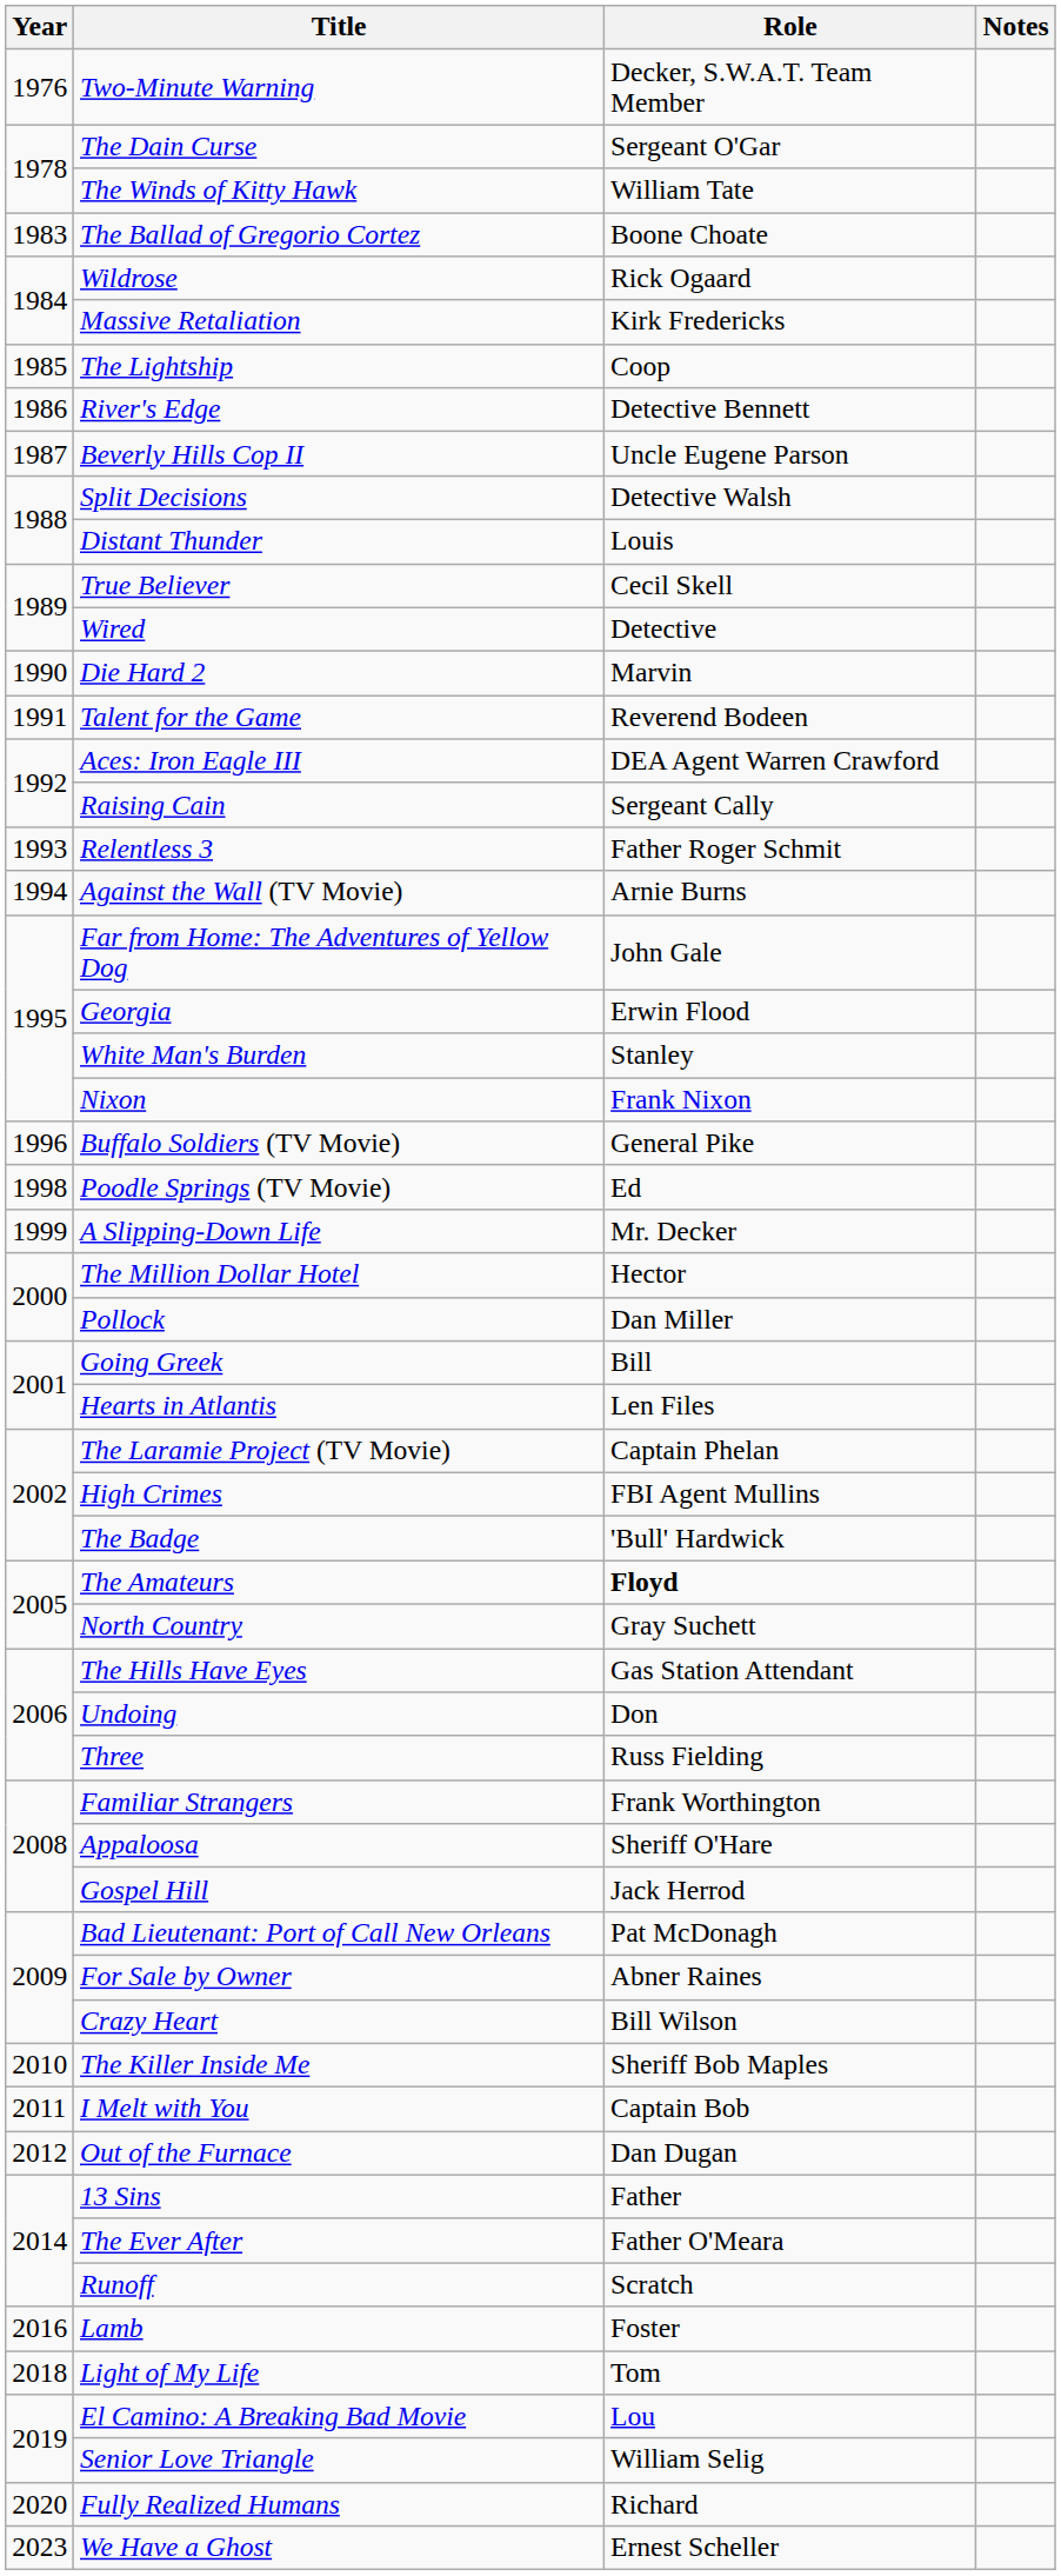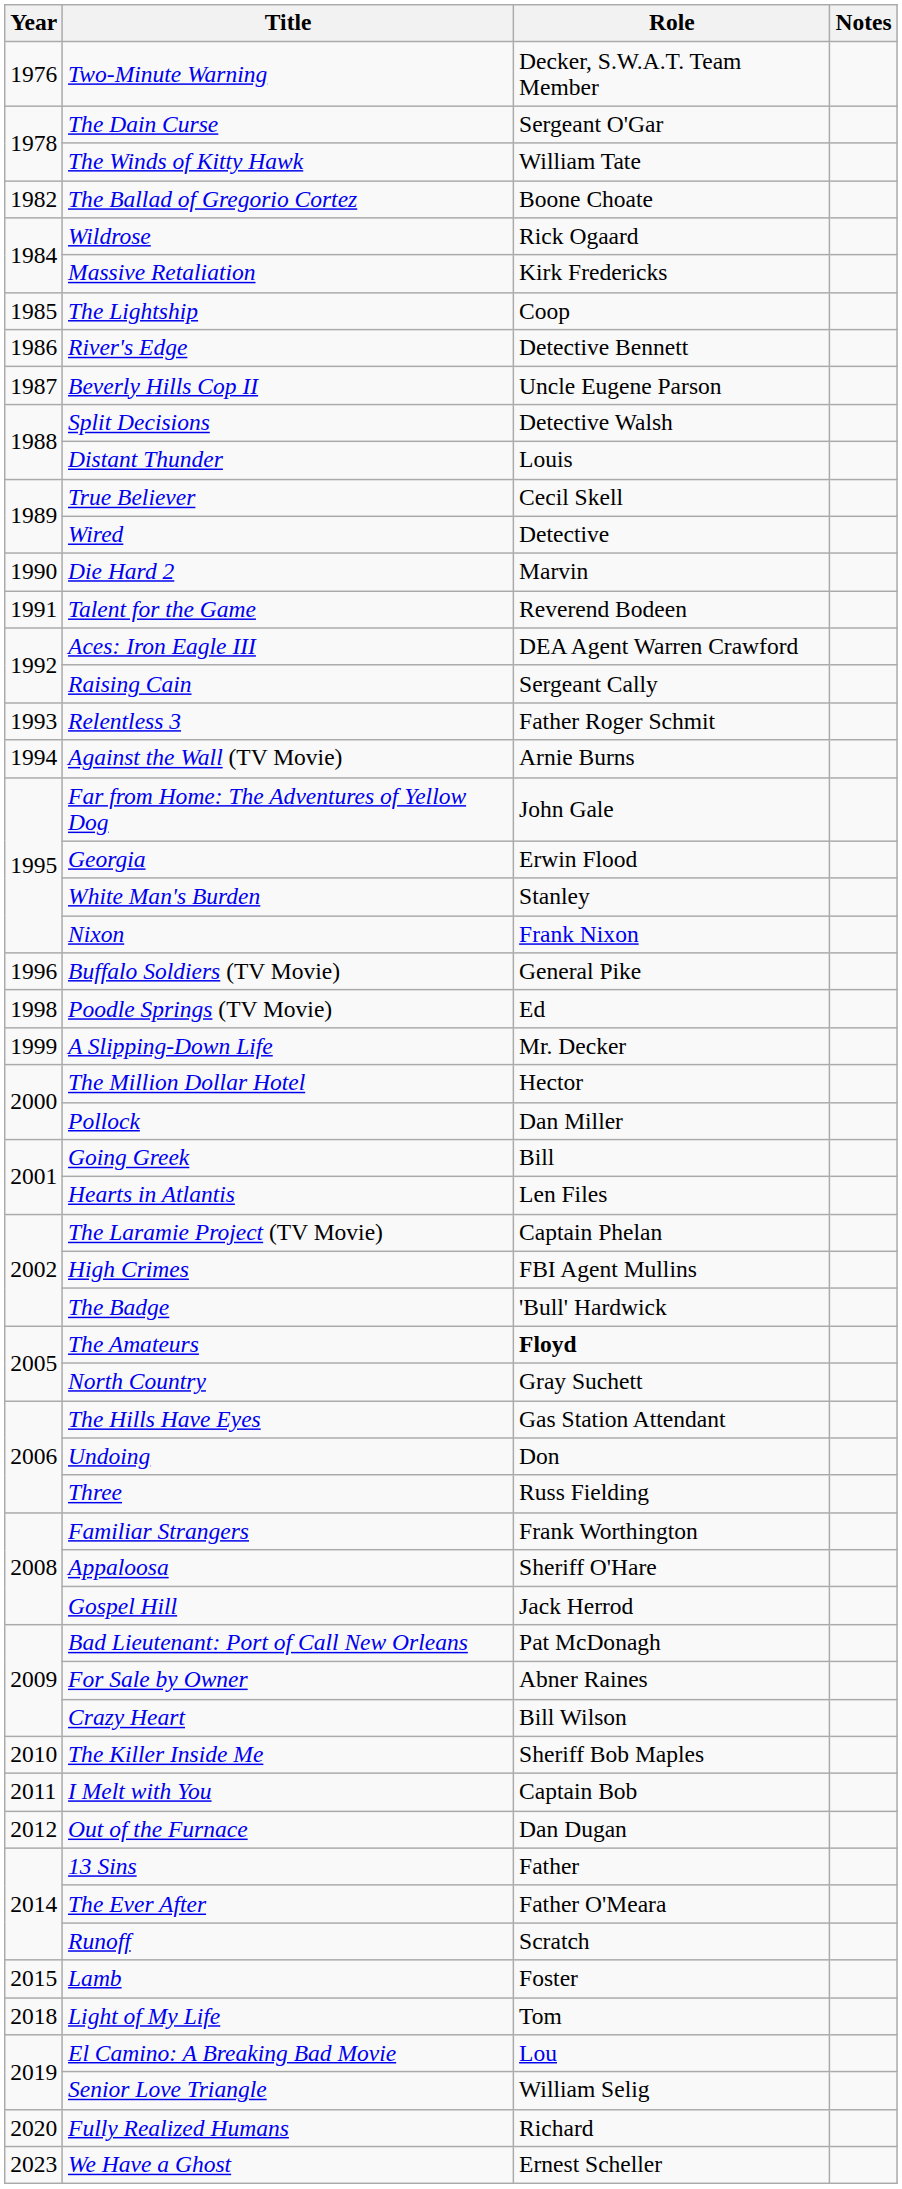 <table class="wikitable sortable">
 <tr>
 <th>Year</th>
 <th>Title</th>
 <th>Role</th>
 <th class="unsortable">Notes</th>
 </tr>
 <tr>
 <td>1976</td>
 <td><em><a href='#'>Two-Minute Warning</a></em></td>
 <td>Decker, S.W.A.T. Team Member</td>
 <td></td>
 </tr>
 <tr>
 <td rowspan="2">1978</td>
 <td><em><a href='#'>The Dain Curse</a></em></td>
 <td>Sergeant O'Gar</td>
 <td></td>
 </tr>
 <tr>
 <td><em><a href='#'>The Winds of Kitty Hawk</a></em></td>
 <td>William Tate</td>
 <td></td>
 </tr>
 <tr>
-<td>1983</td>
+<td>1982</td>
 <td><em><a href='#'>The Ballad of Gregorio Cortez</a></em></td>
 <td>Boone Choate</td>
 <td></td>
 </tr>
 <tr>
 <td rowspan="2">1984</td>
 <td><em><a href='#'>Wildrose</a></em></td>
 <td>Rick Ogaard</td>
 <td></td>
 </tr>
 <tr>
 <td><em><a href='#'>Massive Retaliation</a></em></td>
 <td>Kirk Fredericks</td>
 <td></td>
 </tr>
 <tr>
 <td>1985</td>
 <td><em><a href='#'>The Lightship</a></em></td>
 <td>Coop</td>
 <td></td>
 </tr>
 <tr>
 <td>1986</td>
 <td><em><a href='#'>River's Edge</a></em></td>
 <td>Detective Bennett</td>
 <td></td>
 </tr>
 <tr>
 <td>1987</td>
 <td><em><a href='#'>Beverly Hills Cop II</a></em></td>
 <td>Uncle Eugene Parson</td>
 <td></td>
 </tr>
 <tr>
 <td rowspan="2">1988</td>
 <td><em><a href='#'>Split Decisions</a></em></td>
 <td>Detective Walsh</td>
 <td></td>
 </tr>
 <tr>
 <td><em><a href='#'>Distant Thunder</a></em></td>
 <td>Louis</td>
 <td></td>
 </tr>
 <tr>
 <td rowspan="2">1989</td>
 <td><em><a href='#'>True Believer</a></em></td>
 <td>Cecil Skell</td>
 <td></td>
 </tr>
 <tr>
 <td><em><a href='#'>Wired</a></em></td>
 <td>Detective</td>
 <td></td>
 </tr>
 <tr>
 <td>1990</td>
 <td><em><a href='#'>Die Hard 2</a></em></td>
 <td>Marvin</td>
 <td></td>
 </tr>
 <tr>
 <td>1991</td>
 <td><em><a href='#'>Talent for the Game</a></em></td>
 <td>Reverend Bodeen</td>
 <td></td>
 </tr>
 <tr>
 <td rowspan="2">1992</td>
 <td><em><a href='#'>Aces: Iron Eagle III</a></em></td>
 <td>DEA Agent Warren Crawford</td>
 <td></td>
 </tr>
 <tr>
 <td><em><a href='#'>Raising Cain</a></em></td>
 <td>Sergeant Cally</td>
 <td></td>
 </tr>
 <tr>
 <td>1993</td>
 <td><em><a href='#'>Relentless 3</a></em></td>
 <td>Father Roger Schmit</td>
 <td></td>
 </tr>
 <tr>
 <td>1994</td>
 <td><em><a href='#'>Against the Wall</a></em> (TV Movie)</td>
 <td>Arnie Burns</td>
 <td></td>
 </tr>
 <tr>
 <td rowspan="4">1995</td>
 <td><em><a href='#'>Far from Home: The Adventures of Yellow Dog</a></em></td>
 <td>John Gale</td>
 <td></td>
 </tr>
 <tr>
 <td><em><a href='#'>Georgia</a></em></td>
 <td>Erwin Flood</td>
 <td></td>
 </tr>
 <tr>
 <td><em><a href='#'>White Man's Burden</a></em></td>
 <td>Stanley</td>
 <td></td>
 </tr>
 <tr>
 <td><em><a href='#'>Nixon</a></em></td>
 <td><a href='#'>Frank Nixon</a></td>
 <td></td>
 </tr>
 <tr>
 <td>1996</td>
 <td><em><a href='#'>Buffalo Soldiers</a></em> (TV Movie)</td>
 <td>General Pike</td>
 <td></td>
 </tr>
 <tr>
 <td>1998</td>
 <td><em><a href='#'>Poodle Springs</a></em> (TV Movie)</td>
 <td>Ed</td>
 <td></td>
 </tr>
 <tr>
 <td>1999</td>
 <td><em><a href='#'>A Slipping-Down Life</a></em></td>
 <td>Mr. Decker</td>
 <td></td>
 </tr>
 <tr>
 <td rowspan="2">2000</td>
 <td><em><a href='#'>The Million Dollar Hotel</a></em></td>
 <td>Hector</td>
 <td></td>
 </tr>
 <tr>
 <td><em><a href='#'>Pollock</a></em></td>
 <td>Dan Miller</td>
 <td></td>
 </tr>
 <tr>
 <td rowspan="2">2001</td>
 <td><em><a href='#'>Going Greek</a></em></td>
 <td>Bill</td>
 <td></td>
 </tr>
 <tr>
 <td><em><a href='#'>Hearts in Atlantis</a></em></td>
 <td>Len Files</td>
 <td></td>
 </tr>
 <tr>
 <td rowspan="3">2002</td>
 <td><em><a href='#'>The Laramie Project</a></em> (TV Movie)</td>
 <td>Captain Phelan</td>
 <td></td>
 </tr>
 <tr>
 <td><em><a href='#'>High Crimes</a></em></td>
 <td>FBI Agent Mullins</td>
 <td></td>
 </tr>
 <tr>
 <td><em><a href='#'>The Badge</a></em></td>
 <td>'Bull' Hardwick</td>
 <td></td>
 </tr>
 <tr>
 <td rowspan="2">2005</td>
 <td><em><a href='#'>The Amateurs</a></em></td>
 <td><strong>Floyd</strong></td>
 <td></td>
 </tr>
 <tr>
 <td><em><a href='#'>North Country</a></em></td>
 <td>Gray Suchett</td>
 <td></td>
 </tr>
 <tr>
 <td rowspan="3">2006</td>
 <td><em><a href='#'>The Hills Have Eyes</a></em></td>
 <td>Gas Station Attendant</td>
 <td></td>
 </tr>
 <tr>
 <td><em><a href='#'>Undoing</a></em></td>
 <td>Don</td>
 <td></td>
 </tr>
 <tr>
 <td><em><a href='#'>Three</a></em></td>
 <td>Russ Fielding</td>
 <td></td>
 </tr>
 <tr>
 <td rowspan="3">2008</td>
 <td><em><a href='#'>Familiar Strangers</a></em></td>
 <td>Frank Worthington</td>
 <td></td>
 </tr>
 <tr>
 <td><em><a href='#'>Appaloosa</a></em></td>
 <td>Sheriff O'Hare</td>
 <td></td>
 </tr>
 <tr>
 <td><em><a href='#'>Gospel Hill</a></em></td>
 <td>Jack Herrod</td>
 <td></td>
 </tr>
 <tr>
 <td rowspan="3">2009</td>
 <td><em><a href='#'>Bad Lieutenant: Port of Call New Orleans</a></em></td>
 <td>Pat McDonagh</td>
 <td></td>
 </tr>
 <tr>
 <td><em><a href='#'>For Sale by Owner</a></em></td>
 <td>Abner Raines</td>
 <td></td>
 </tr>
 <tr>
 <td><em><a href='#'>Crazy Heart</a></em></td>
 <td>Bill Wilson</td>
 <td></td>
 </tr>
 <tr>
 <td>2010</td>
 <td><em><a href='#'>The Killer Inside Me</a></em></td>
 <td>Sheriff Bob Maples</td>
 <td></td>
 </tr>
 <tr>
 <td>2011</td>
 <td><em><a href='#'>I Melt with You</a></em></td>
 <td>Captain Bob</td>
 <td></td>
 </tr>
 <tr>
 <td>2012</td>
 <td><em><a href='#'>Out of the Furnace</a></em></td>
 <td>Dan Dugan</td>
 <td></td>
 </tr>
 <tr>
 <td rowspan="3">2014</td>
 <td><em><a href='#'>13 Sins</a></em></td>
 <td>Father</td>
 <td></td>
 </tr>
 <tr>
 <td><em><a href='#'>The Ever After</a></em></td>
 <td>Father O'Meara</td>
 <td></td>
 </tr>
 <tr>
 <td><em><a href='#'>Runoff</a></em></td>
 <td>Scratch</td>
 <td></td>
 </tr>
 <tr>
-<td>2016</td>
+<td>2015</td>
 <td><em><a href='#'>Lamb</a></em></td>
 <td>Foster</td>
 <td></td>
 </tr>
 <tr>
 <td>2018</td>
 <td><em><a href='#'>Light of My Life</a></em></td>
 <td>Tom</td>
 <td></td>
 </tr>
 <tr>
 <td rowspan="2">2019</td>
 <td><em><a href='#'>El Camino: A Breaking Bad Movie</a></em></td>
 <td><a href='#'>Lou</a></td>
 <td></td>
 </tr>
 <tr>
 <td><em><a href='#'>Senior Love Triangle</a></em></td>
 <td>William Selig</td>
 <td></td>
 </tr>
 <tr>
 <td>2020</td>
 <td><em><a href='#'>Fully Realized Humans</a></em></td>
 <td>Richard</td>
 <td></td>
 </tr>
 <tr>
 <td>2023</td>
 <td><em><a href='#'>We Have a Ghost</a></em></td>
 <td>Ernest Scheller</td>
 <td></td>
 </tr>
 </table>
